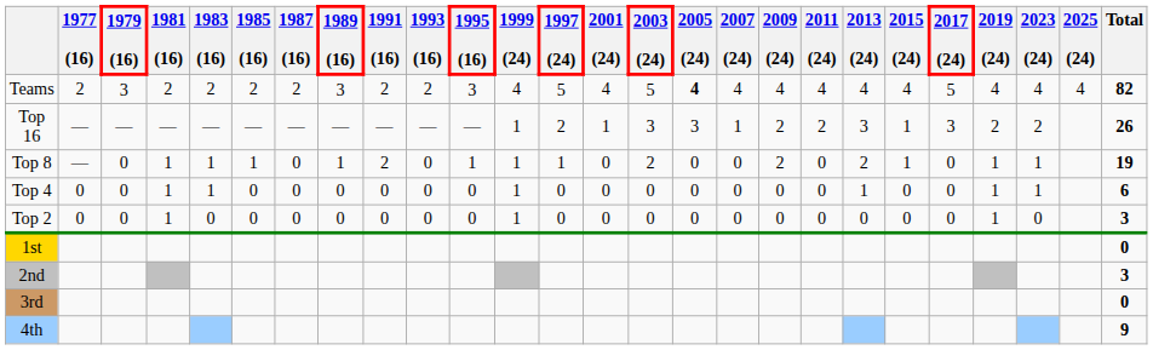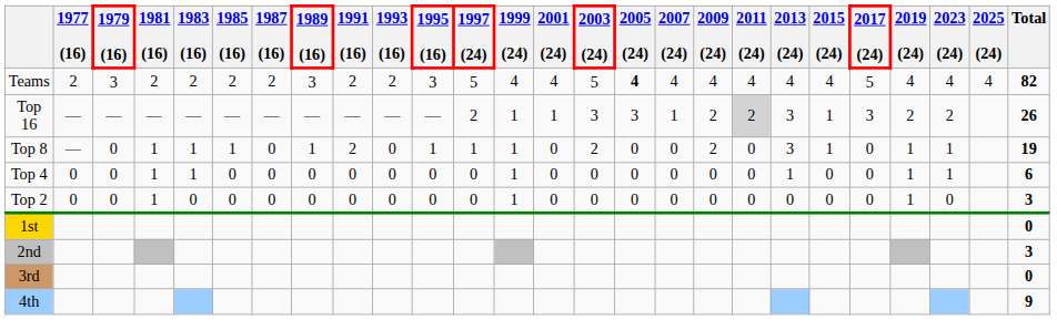 <table class="wikitable" style="text-align: center">
 <tr valign=top>
 <th></th>
 <th><a href='#'>1977</a><br><br>(16)</th>
 <th style="border:3px solid red"><a href='#'>1979</a><br><br>(16)</th>
 <th><a href='#'>1981</a><br><br>(16)</th>
 <th><a href='#'>1983</a><br><br>(16)</th>
 <th><a href='#'>1985</a><br><br>(16)</th>
 <th><a href='#'>1987</a><br><br>(16)</th>
 <th style="border:3px solid red"><a href='#'>1989</a><br><br>(16)</th>
 <th><a href='#'>1991</a><br><br>(16)</th>
 <th><a href='#'>1993</a><br><br>(16)</th>
 <th style="border:3px solid red"><a href='#'>1995</a><br><br>(16)</th>
+<th style="border:3px solid red"><a href='#'>1997</a><br><br>(24)</th>
 <th><a href='#'>1999</a><br><br>(24)</th>
-<th style="border:3px solid red"><a href='#'>1997</a><br><br>(24)</th>
 <th><a href='#'>2001</a><br><br>(24)</th>
 <th style="border:3px solid red"><a href='#'>2003</a><br><br>(24)</th>
 <th><a href='#'>2005</a><br><br>(24)</th>
 <th><a href='#'>2007</a><br><br>(24)</th>
 <th><a href='#'>2009</a><br><br>(24)</th>
 <th><a href='#'>2011</a><br><br>(24)</th>
 <th><a href='#'>2013</a><br><br>(24)</th>
 <th><a href='#'>2015</a><br><br>(24)</th>
 <th style="border:3px solid red"><a href='#'>2017</a><br><br>(24)</th>
 <th><a href='#'>2019</a><br><br>(24)</th>
 <th><a href='#'>2023</a><br><br>(24)</th>
 <th><a href='#'>2025</a><br><br>(24)</th>
 <th>Total</th>
 </tr>
 <tr>
 <td>Teams</td>
 <td>2</td>
 <td>3</td>
 <td>2</td>
 <td>2</td>
 <td>2</td>
 <td>2</td>
 <td>3</td>
 <td>2</td>
 <td>2</td>
 <td>3</td>
+<td>5</td>
 <td>4</td>
-<td>5</td>
 <td>4</td>
 <td>5</td>
 <td><strong>4</strong></td>
 <td>4</td>
 <td>4</td>
 <td>4</td>
 <td>4</td>
 <td>4</td>
 <td>5</td>
 <td>4</td>
 <td>4</td>
 <td>4</td>
 <td><strong>82</strong></td>
 </tr>
 <tr>
 <td>Top 16</td>
 <td>—</td>
 <td>—</td>
 <td>—</td>
 <td>—</td>
 <td>—</td>
 <td>—</td>
 <td>—</td>
 <td>—</td>
 <td>—</td>
 <td>—</td>
+<td>2</td>
 <td>1</td>
-<td>2</td>
 <td>1</td>
 <td>3</td>
 <td>3</td>
 <td>1</td>
 <td>2</td>
-<td>2</td>
+<td style="background: lightgrey;">2</td>
 <td>3</td>
 <td>1</td>
 <td>3</td>
 <td>2</td>
 <td>2</td>
 <td></td>
 <td><strong>26</strong></td>
 </tr>
 <tr>
 <td>Top 8</td>
 <td>—</td>
 <td>0</td>
 <td>1</td>
 <td>1</td>
 <td>1</td>
 <td>0</td>
 <td>1</td>
 <td>2</td>
 <td>0</td>
 <td>1</td>
 <td>1</td>
 <td>1</td>
 <td>0</td>
 <td>2</td>
 <td>0</td>
 <td>0</td>
 <td>2</td>
 <td>0</td>
-<td>2</td>
+<td>3</td>
 <td>1</td>
 <td>0</td>
 <td>1</td>
 <td>1</td>
 <td></td>
 <td><strong>19</strong></td>
 </tr>
 <tr>
 <td>Top 4</td>
 <td>0</td>
 <td>0</td>
 <td>1</td>
 <td>1</td>
 <td>0</td>
 <td>0</td>
 <td>0</td>
 <td>0</td>
 <td>0</td>
 <td>0</td>
+<td>0</td>
 <td>1</td>
-<td>0</td>
 <td>0</td>
 <td>0</td>
 <td>0</td>
 <td>0</td>
 <td>0</td>
 <td>0</td>
 <td>1</td>
 <td>0</td>
 <td>0</td>
 <td>1</td>
 <td>1</td>
 <td></td>
 <td><strong>6</strong></td>
 </tr>
 <tr>
 <td>Top 2</td>
 <td>0</td>
 <td>0</td>
 <td>1</td>
 <td>0</td>
 <td>0</td>
 <td>0</td>
 <td>0</td>
 <td>0</td>
 <td>0</td>
 <td>0</td>
+<td>0</td>
 <td>1</td>
-<td>0</td>
 <td>0</td>
 <td>0</td>
 <td>0</td>
 <td>0</td>
 <td>0</td>
 <td>0</td>
 <td>0</td>
 <td>0</td>
 <td>0</td>
 <td>1</td>
 <td>0</td>
 <td></td>
 <td><strong>3</strong></td>
 </tr>
 <tr style="border-top:3px solid green;">
 <td bgcolor=gold>1st</td>
 <td></td>
 <td></td>
 <td></td>
 <td></td>
 <td></td>
 <td></td>
 <td></td>
 <td></td>
 <td></td>
 <td></td>
 <td></td>
 <td></td>
 <td></td>
 <td></td>
 <td></td>
 <td></td>
 <td></td>
 <td></td>
 <td></td>
 <td></td>
 <td></td>
 <td></td>
 <td></td>
 <td></td>
 <td><strong>0</strong></td>
 </tr>
 <tr>
 <td bgcolor=silver>2nd</td>
 <td></td>
 <td></td>
 <td bgcolor=silver></td>
 <td></td>
 <td></td>
 <td></td>
 <td></td>
 <td></td>
 <td></td>
 <td></td>
+<td></td>
 <td bgcolor=silver></td>
-<td></td>
 <td></td>
 <td></td>
 <td></td>
 <td></td>
 <td></td>
 <td></td>
 <td></td>
 <td></td>
 <td></td>
 <td bgcolor=silver></td>
 <td></td>
 <td></td>
 <td><strong>3</strong></td>
 </tr>
 <tr>
 <td bgcolor=#cc9966>3rd</td>
 <td></td>
 <td></td>
 <td></td>
 <td></td>
 <td></td>
 <td></td>
 <td></td>
 <td></td>
 <td></td>
 <td></td>
 <td></td>
 <td></td>
 <td></td>
 <td></td>
 <td></td>
 <td></td>
 <td></td>
 <td></td>
 <td></td>
 <td></td>
 <td></td>
 <td></td>
 <td></td>
 <td></td>
 <td><strong>0</strong></td>
 </tr>
 <tr>
 <td bgcolor=#9acdff>4th</td>
 <td></td>
 <td></td>
 <td></td>
 <td bgcolor=#9acdff></td>
 <td></td>
 <td></td>
 <td></td>
 <td></td>
 <td></td>
 <td></td>
 <td></td>
 <td></td>
 <td></td>
 <td></td>
 <td></td>
 <td></td>
 <td></td>
 <td></td>
 <td bgcolor=#9acdff></td>
 <td></td>
 <td></td>
 <td></td>
 <td bgcolor=#9acdff></td>
 <td></td>
 <td><strong>9</strong></td>
 </tr>
 </table>
